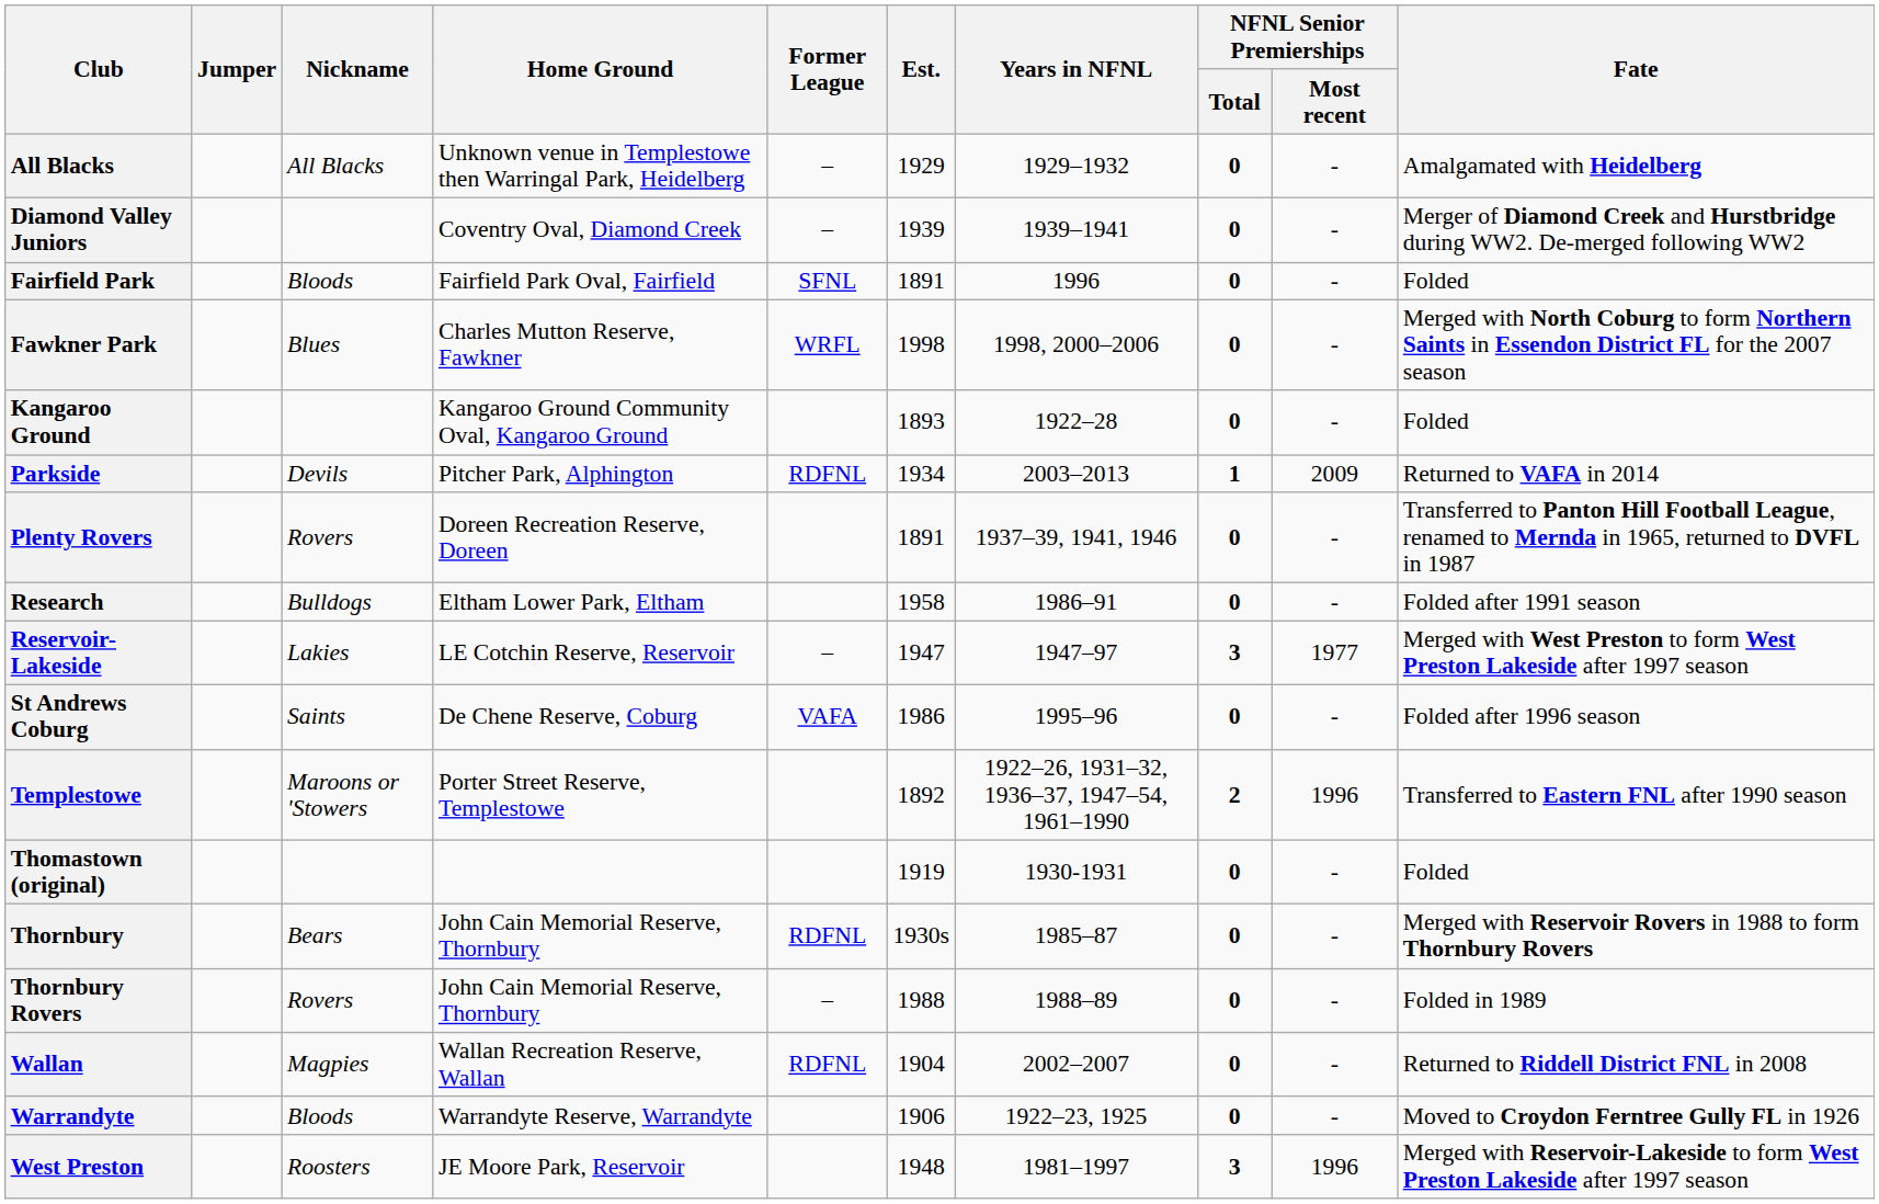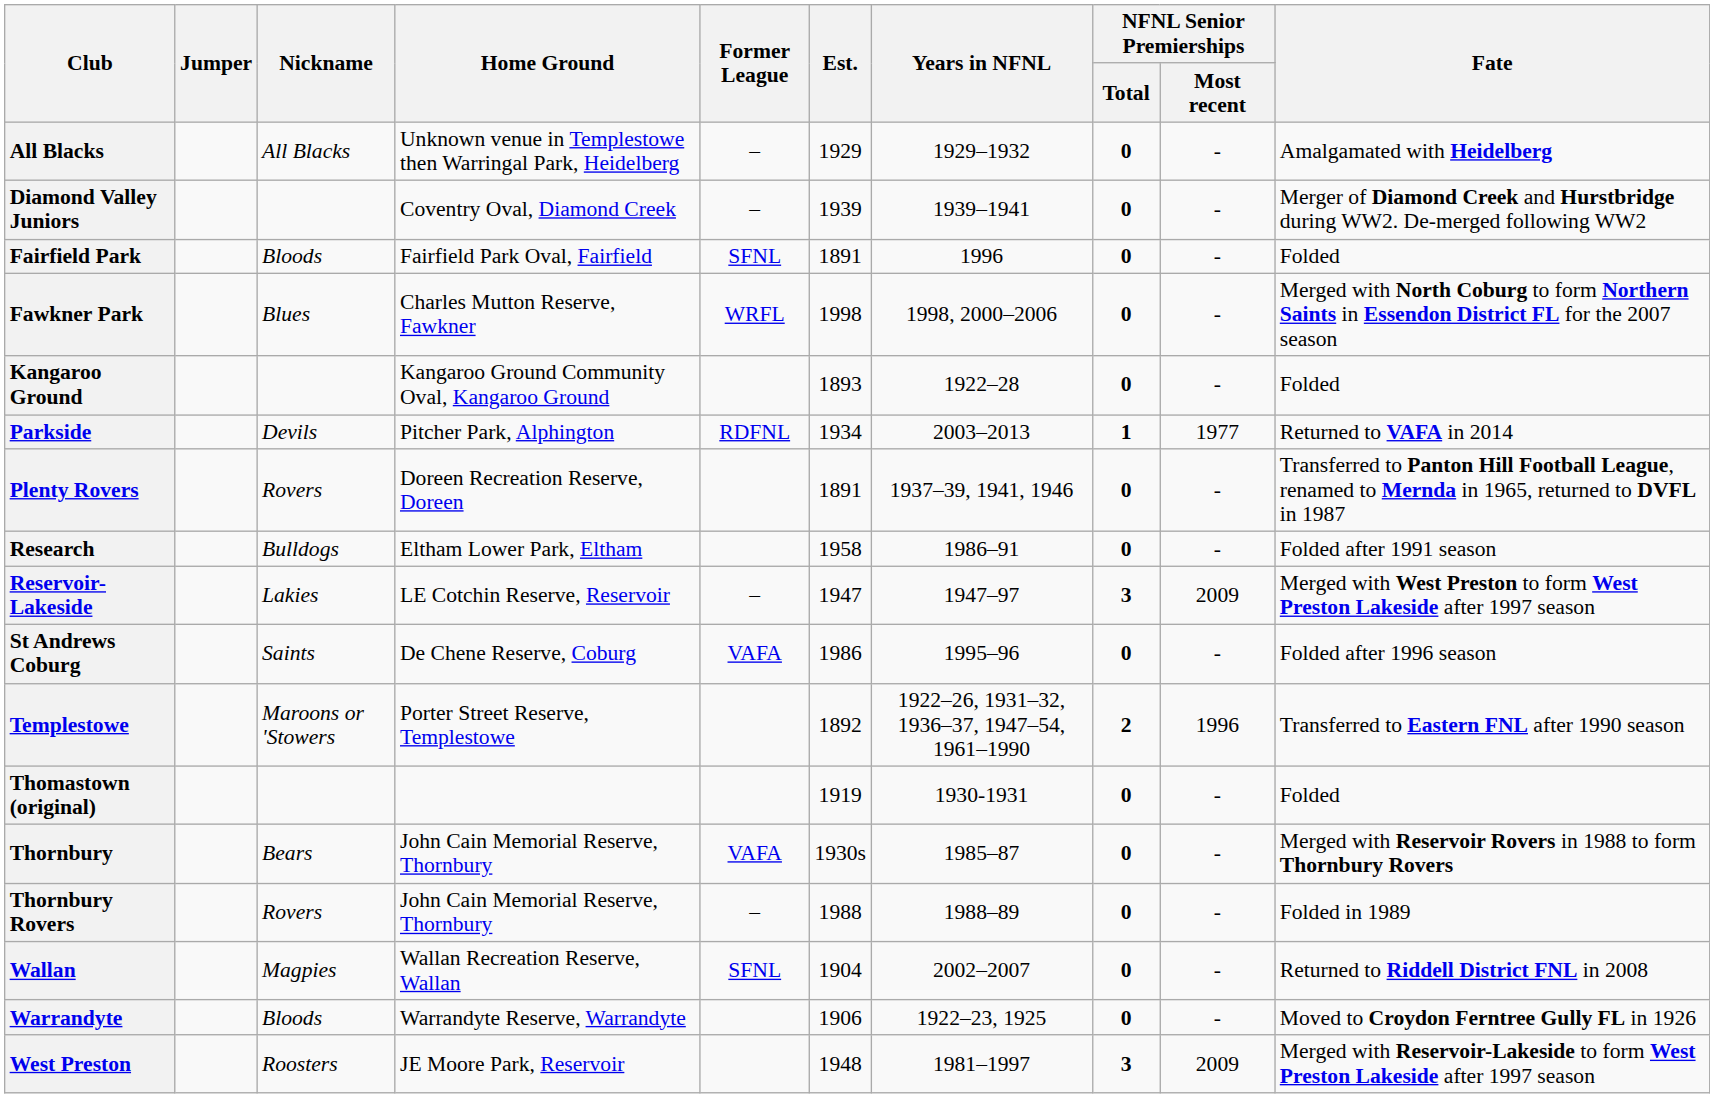 <table class="wikitable sortable" style="text-align:center; width:100%">
 <tr>
 <th rowspan="2">Club</th>
 <th rowspan="2">Jumper</th>
 <th rowspan="2">Nickname</th>
 <th rowspan="2">Home Ground</th>
 <th rowspan="2">Former League</th>
 <th rowspan="2">Est.</th>
 <th rowspan="2">Years in NFNL</th>
 <th colspan="2">NFNL Senior Premierships</th>
 <th rowspan="2">Fate</th>
 </tr>
 <tr>
 <th>Total</th>
 <th>Most recent</th>
 </tr>
 <tr>
 <th style="text-align:left">All Blacks</th>
 <td></td>
 <td align="left"><em>All Blacks</em></td>
 <td align="left">Unknown venue in <a href='#'>Templestowe</a> then Warringal Park, <a href='#'>Heidelberg</a></td>
 <td>–</td>
 <td>1929</td>
 <td>1929–1932</td>
 <td align="center"><strong>0</strong></td>
 <td>-</td>
 <td align="left">Amalgamated with <a href='#'><strong>Heidelberg</strong></a></td>
 </tr>
 <tr>
 <th style="text-align:left">Diamond Valley Juniors</th>
 <td></td>
 <td></td>
 <td align="left">Coventry Oval, <a href='#'>Diamond Creek</a></td>
 <td>–</td>
 <td>1939</td>
 <td>1939–1941</td>
 <td align="center"><strong>0</strong></td>
 <td>-</td>
 <td align="left">Merger of <strong>Diamond Creek</strong> and <strong>Hurstbridge</strong> during WW2. De-merged following WW2</td>
 </tr>
 <tr>
 <th style="text-align:left">Fairfield Park</th>
 <td></td>
 <td align="left"><em>Bloods</em></td>
 <td align="left">Fairfield Park Oval, <a href='#'>Fairfield</a></td>
 <td><a href='#'>SFNL</a></td>
 <td>1891</td>
 <td>1996</td>
 <td align="center"><strong>0</strong></td>
 <td>-</td>
 <td align="left">Folded</td>
 </tr>
 <tr>
 <th style="text-align:left">Fawkner Park</th>
 <td></td>
 <td align="left"><em>Blues</em></td>
 <td align="left">Charles Mutton Reserve, <a href='#'>Fawkner</a></td>
 <td><a href='#'>WRFL</a></td>
 <td>1998</td>
 <td>1998, 2000–2006</td>
 <td align="center"><strong>0</strong></td>
 <td>-</td>
 <td align="left">Merged with <strong>North Coburg</strong> to form <a href='#'><strong>Northern Saints</strong></a> in <a href='#'><strong>Essendon District FL</strong></a> for the 2007 season</td>
 </tr>
 <tr>
 <th style="text-align:left">Kangaroo Ground</th>
 <td></td>
 <td></td>
 <td align="left">Kangaroo Ground Community Oval, <a href='#'>Kangaroo Ground</a></td>
 <td></td>
 <td>1893</td>
 <td>1922–28</td>
 <td align="center"><strong>0</strong></td>
 <td>-</td>
 <td align="left">Folded</td>
 </tr>
 <tr>
 <th style="text-align:left"><a href='#'>Parkside</a></th>
 <td></td>
 <td align="left"><em>Devils</em></td>
 <td align="left">Pitcher Park, <a href='#'>Alphington</a></td>
 <td><a href='#'>RDFNL</a></td>
 <td>1934</td>
 <td>2003–2013</td>
 <td align="center"><strong>1</strong></td>
-<td>2009</td>
+<td>1977</td>
 <td align="left">Returned to <a href='#'><strong>VAFA</strong></a> in 2014</td>
 </tr>
 <tr>
 <th style="text-align:left"><a href='#'>Plenty Rovers</a></th>
 <td></td>
 <td align="left"><em>Rovers</em></td>
 <td align="left">Doreen Recreation Reserve, <a href='#'>Doreen</a></td>
 <td></td>
 <td>1891</td>
 <td>1937–39, 1941, 1946</td>
 <td align="center"><strong>0</strong></td>
 <td>-</td>
 <td align="left">Transferred to <strong>Panton Hill Football League</strong>, renamed to <a href='#'><strong>Mernda</strong></a> in 1965, returned to <strong>DVFL</strong> in 1987</td>
 </tr>
 <tr>
 <th style="text-align:left">Research</th>
 <td></td>
 <td align="left"><em>Bulldogs</em></td>
 <td align="left">Eltham Lower Park, <a href='#'>Eltham</a></td>
 <td></td>
 <td>1958</td>
 <td>1986–91</td>
 <td align="center"><strong>0</strong></td>
 <td>-</td>
 <td align="left">Folded after 1991 season</td>
 </tr>
 <tr>
 <th style="text-align:left"><a href='#'>Reservoir-Lakeside</a></th>
 <td></td>
 <td align="left"><em>Lakies</em></td>
 <td align="left">LE Cotchin Reserve, <a href='#'>Reservoir</a></td>
 <td>–</td>
 <td>1947</td>
 <td>1947–97</td>
 <td align="center"><strong>3</strong></td>
-<td>1977</td>
+<td>2009</td>
 <td align="left">Merged with <strong>West Preston</strong> to form <a href='#'><strong>West Preston Lakeside</strong></a> after 1997 season</td>
 </tr>
 <tr>
 <th style="text-align:left">St Andrews Coburg</th>
 <td></td>
 <td align="left"><em>Saints</em></td>
 <td align="left">De Chene Reserve, <a href='#'>Coburg</a></td>
 <td><a href='#'>VAFA</a></td>
 <td>1986</td>
 <td>1995–96</td>
 <td align="center"><strong>0</strong></td>
 <td>-</td>
 <td align="left">Folded after 1996 season</td>
 </tr>
 <tr>
 <th style="text-align:left"><a href='#'>Templestowe</a></th>
 <td></td>
 <td align="left"><em>Maroons or 'Stowers</em></td>
 <td align="left">Porter Street Reserve, <a href='#'>Templestowe</a></td>
 <td></td>
 <td>1892</td>
 <td>1922–26, 1931–32, 1936–37, 1947–54, 1961–1990</td>
 <td align="center"><strong>2</strong></td>
 <td>1996</td>
 <td align="left">Transferred to <a href='#'><strong>Eastern FNL</strong></a> after 1990 season</td>
 </tr>
 <tr>
 <th style="text-align:left">Thomastown (original)</th>
 <td></td>
 <td></td>
 <td></td>
 <td></td>
 <td>1919</td>
 <td>1930-1931</td>
 <td align="center"><strong>0</strong></td>
 <td>-</td>
 <td align="left">Folded</td>
 </tr>
 <tr>
 <th style="text-align:left">Thornbury</th>
 <td></td>
 <td align="left"><em>Bears</em></td>
 <td align="left">John Cain Memorial Reserve, <a href='#'>Thornbury</a></td>
-<td><a href='#'>RDFNL</a></td>
+<td><a href='#'>VAFA</a></td>
 <td>1930s</td>
 <td>1985–87</td>
 <td align="center"><strong>0</strong></td>
 <td>-</td>
 <td align="left">Merged with <strong>Reservoir Rovers</strong> in 1988 to form  <strong>Thornbury Rovers</strong></td>
 </tr>
 <tr>
 <th style="text-align:left">Thornbury Rovers</th>
 <td></td>
 <td align="left"><em>Rovers</em></td>
 <td align="left">John Cain Memorial Reserve, <a href='#'>Thornbury</a></td>
 <td>–</td>
 <td>1988</td>
 <td>1988–89</td>
 <td align="center"><strong>0</strong></td>
 <td>-</td>
 <td align="left">Folded in 1989</td>
 </tr>
 <tr>
 <th style="text-align:left"><a href='#'>Wallan</a></th>
 <td></td>
 <td align="left"><em>Magpies</em></td>
 <td align="left">Wallan Recreation Reserve, <a href='#'>Wallan</a></td>
-<td><a href='#'>RDFNL</a></td>
+<td><a href='#'>SFNL</a></td>
 <td>1904</td>
 <td>2002–2007</td>
 <td align="center"><strong>0</strong></td>
 <td>-</td>
 <td align="left">Returned to <a href='#'><strong>Riddell District FNL</strong></a> in 2008</td>
 </tr>
 <tr>
 <th style="text-align:left"><a href='#'>Warrandyte</a></th>
 <td></td>
 <td align="left"><em>Bloods</em></td>
 <td align="left">Warrandyte Reserve, <a href='#'>Warrandyte</a></td>
 <td></td>
 <td>1906</td>
 <td>1922–23, 1925</td>
 <td align="center"><strong>0</strong></td>
 <td>-</td>
 <td align="left">Moved to <strong>Croydon Ferntree Gully FL</strong> in 1926</td>
 </tr>
 <tr>
 <th style="text-align:left"><a href='#'>West Preston</a></th>
 <td></td>
 <td align="left"><em>Roosters</em></td>
 <td align="left">JE Moore Park, <a href='#'>Reservoir</a></td>
 <td></td>
 <td>1948</td>
 <td>1981–1997</td>
 <td align="center"><strong>3</strong></td>
-<td>1996</td>
+<td>2009</td>
 <td align="left">Merged with <strong>Reservoir-Lakeside</strong> to form <a href='#'><strong>West Preston Lakeside</strong></a> after 1997 season</td>
 </tr>
 </table>
